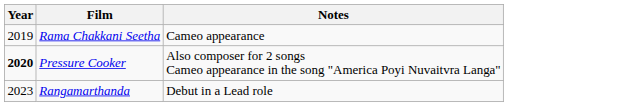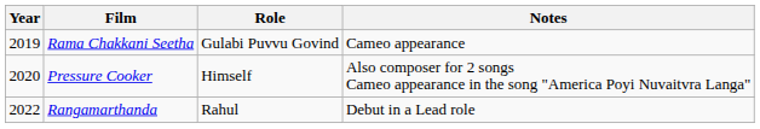 <table class="wikitable sortable">
 <tr>
 <th>Year</th>
 <th>Film</th>
+<th>Role</th>
 <th>Notes</th>
 </tr>
 <tr>
 <td>2019</td>
 <td><em><a href='#'>Rama Chakkani Seetha</a></em></td>
+<td>Gulabi Puvvu Govind</td>
 <td>Cameo appearance</td>
 </tr>
 <tr>
-<td><strong>2020</strong></td>
+<td>2020</td>
 <td><em><a href='#'>Pressure Cooker</a></em></td>
+<td>Himself</td>
 <td>Also composer for 2 songs<br>Cameo appearance in the song "America Poyi Nuvaitvra Langa"</td>
 </tr>
 <tr>
-<td>2023</td>
+<td>2022</td>
 <td><em><a href='#'>Rangamarthanda</a></em></td>
+<td>Rahul</td>
 <td>Debut in a Lead role</td>
 </tr>
 </table>
